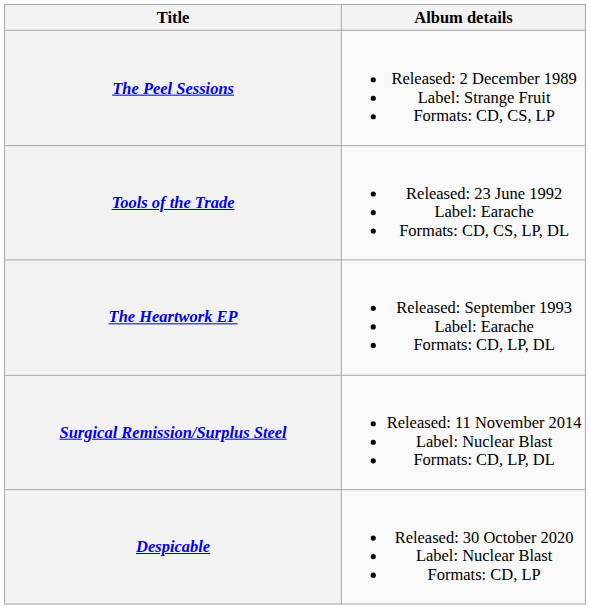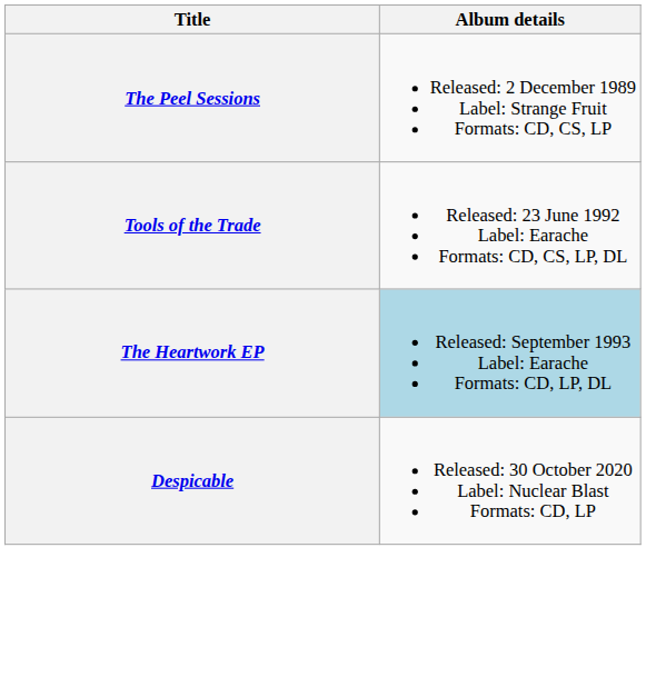 <table class="wikitable plainrowheaders" style="text-align:center;">
 <tr>
 <th scope="col" style="width:20em;">Title</th>
 <th scope="col">Album details</th>
 </tr>
 <tr>
 <th scope="row"><em><a href='#'>The Peel Sessions</a></em></th>
 <td><br><ul><li>Released: 2 December 1989</li><li>Label: Strange Fruit</li><li>Formats: CD, CS, LP</li></ul></td>
 </tr>
 <tr>
 <th scope="row"><em><a href='#'>Tools of the Trade</a></em></th>
 <td><br><ul><li>Released: 23 June 1992</li><li>Label: Earache</li><li>Formats: CD, CS, LP, DL</li></ul></td>
 </tr>
 <tr>
 <th scope="row"><em><a href='#'>The Heartwork EP</a></em></th>
-<td><br><ul><li>Released: September 1993</li><li>Label: Earache</li><li>Formats: CD, LP, DL</li></ul></td>
-</tr>
-<tr>
-<th scope="row"><em><a href='#'>Surgical Remission/Surplus Steel</a></em></th>
-<td><br><ul><li>Released: 11 November 2014</li><li>Label: Nuclear Blast</li><li>Formats: CD, LP, DL</li></ul></td>
+<td style="background: lightblue;"><br><ul><li>Released: September 1993</li><li>Label: Earache</li><li>Formats: CD, LP, DL</li></ul></td>
 </tr>
 <tr>
 <th scope="row"><em><a href='#'>Despicable</a></em></th>
 <td><br><ul><li>Released: 30 October 2020</li><li>Label: Nuclear Blast</li><li>Formats: CD, LP</li></ul></td>
 </tr>
 </table>
